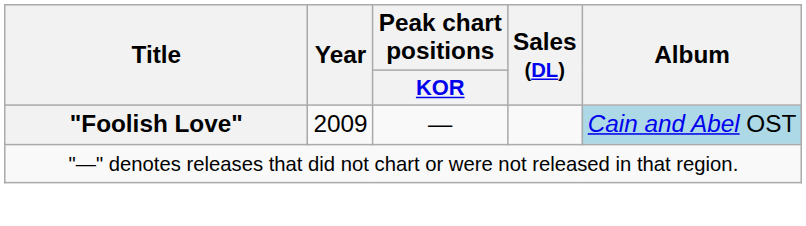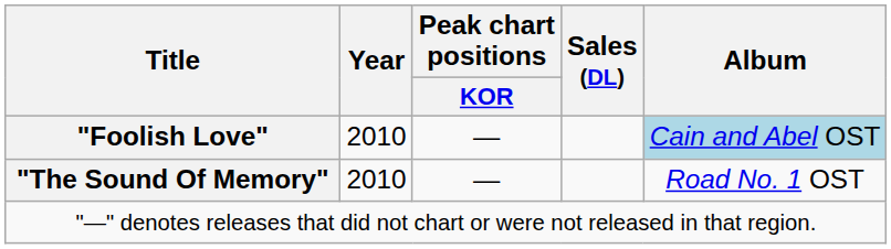 <table class="wikitable plainrowheaders" style="text-align:center;">
 <tr>
 <th rowspan="2" style="width:12em;">Title</th>
 <th rowspan="2">Year</th>
 <th>Peak chart <br> positions</th>
 <th rowspan="2">Sales<br><small>(<a href='#'>DL</a>)</small></th>
 <th rowspan="2">Album</th>
 </tr>
 <tr>
 <th style="width=3em;font-size:90%"><a href='#'>KOR</a><br></th>
 </tr>
 <tr>
 <th scope=row>"Foolish Love"</th>
-<td>2009</td>
+<td>2010</td>
 <td>—</td>
 <td></td>
 <td style="background: lightblue;"><em><a href='#'>Cain and Abel</a></em> OST</td>
 </tr>
 <tr>
+<th scope=row>"The Sound Of Memory"</th>
+<td>2010</td>
+<td>—</td>
+<td></td>
+<td><em><a href='#'>Road No. 1</a></em> OST</td>
+</tr>
+<tr>
 <td colspan="5"><small>"—" denotes releases that did not chart or were not released in that region.</small></td>
 </tr>
 </table>
